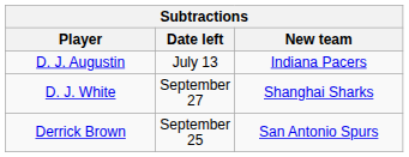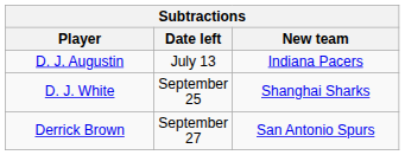 <table class="wikitable" style="text-align:center">
 <tr>
 <th colspan=3>Subtractions</th>
 </tr>
 <tr>
 <th style="width:160px">Player</th>
 <th style="width:80px">Date left</th>
 <th style="width:180px">New team</th>
 </tr>
 <tr>
 <td><a href='#'>D. J. Augustin</a></td>
 <td>July 13</td>
 <td><a href='#'>Indiana Pacers</a></td>
 </tr>
 <tr>
 <td><a href='#'>D. J. White</a></td>
-<td>September 27</td>
+<td>September 25</td>
 <td><a href='#'>Shanghai Sharks</a> </td>
 </tr>
 <tr>
 <td><a href='#'>Derrick Brown</a></td>
-<td>September 25</td>
+<td>September 27</td>
 <td><a href='#'>San Antonio Spurs</a></td>
 </tr>
 </table>
